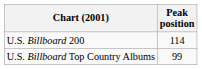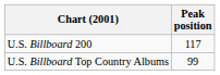 <table class="wikitable">
 <tr>
 <th>Chart (2001)</th>
 <th>Peak<br>position</th>
 </tr>
 <tr>
 <td>U.S. <em>Billboard</em> 200</td>
-<td align="center">114</td>
+<td align="center">117</td>
 </tr>
 <tr>
 <td>U.S. <em>Billboard</em> Top Country Albums</td>
 <td align="center">99</td>
 </tr>
 </table>
